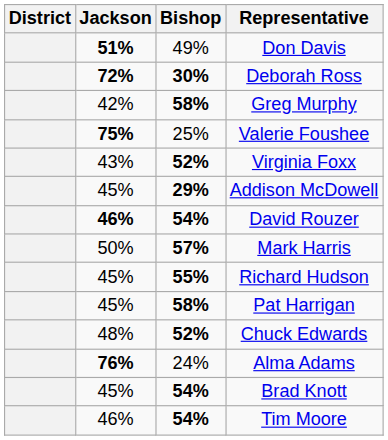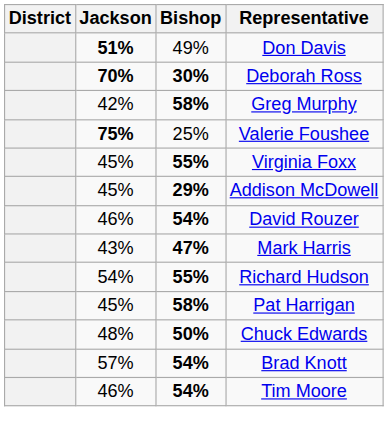 <table class=wikitable>
 <tr>
 <th>District</th>
 <th>Jackson</th>
 <th>Bishop</th>
 <th>Representative</th>
 </tr>
 <tr align=center>
 <th></th>
 <td><strong>51%</strong></td>
 <td>49%</td>
 <td><a href='#'>Don Davis</a></td>
 </tr>
 <tr align=center>
 <th></th>
-<td><strong>72%</strong></td>
+<td><strong>70%</strong></td>
 <td><strong>30%</strong></td>
 <td><a href='#'>Deborah Ross</a></td>
 </tr>
 <tr align=center>
 <th></th>
 <td>42%</td>
 <td><strong>58%</strong></td>
 <td><a href='#'>Greg Murphy</a></td>
 </tr>
 <tr align=center>
 <th></th>
 <td><strong>75%</strong></td>
 <td>25%</td>
 <td><a href='#'>Valerie Foushee</a></td>
 </tr>
 <tr align=center>
 <th></th>
-<td>43%</td>
-<td><strong>52%</strong></td>
+<td>45%</td>
+<td><strong>55%</strong></td>
 <td><a href='#'>Virginia Foxx</a></td>
 </tr>
 <tr align=center>
 <th></th>
 <td>45%</td>
 <td><strong>29%</strong></td>
 <td><a href='#'>Addison McDowell</a></td>
 </tr>
 <tr align=center>
 <th></th>
-<td><strong>46%</strong></td>
+<td>46%</td>
 <td><strong>54%</strong></td>
 <td><a href='#'>David Rouzer</a></td>
 </tr>
 <tr align=center>
 <th></th>
-<td>50%</td>
-<td><strong>57%</strong></td>
+<td>43%</td>
+<td><strong>47%</strong></td>
 <td><a href='#'>Mark Harris</a></td>
 </tr>
 <tr align=center>
 <th></th>
-<td>45%</td>
+<td>54%</td>
 <td><strong>55%</strong></td>
 <td><a href='#'>Richard Hudson</a></td>
 </tr>
 <tr align=center>
 <th></th>
 <td>45%</td>
 <td><strong>58%</strong></td>
 <td><a href='#'>Pat Harrigan</a></td>
 </tr>
 <tr align=center>
 <th></th>
 <td>48%</td>
-<td><strong>52%</strong></td>
+<td><strong>50%</strong></td>
 <td><a href='#'>Chuck Edwards</a></td>
 </tr>
 <tr align=center>
 <th></th>
-<td><strong>76%</strong></td>
-<td>24%</td>
-<td><a href='#'>Alma Adams</a></td>
-</tr>
-<tr align=center>
-<th></th>
-<td>45%</td>
+<td>57%</td>
 <td><strong>54%</strong></td>
 <td><a href='#'>Brad Knott</a></td>
 </tr>
 <tr align=center>
 <th></th>
 <td>46%</td>
 <td><strong>54%</strong></td>
 <td><a href='#'>Tim Moore</a></td>
 </tr>
 </table>
